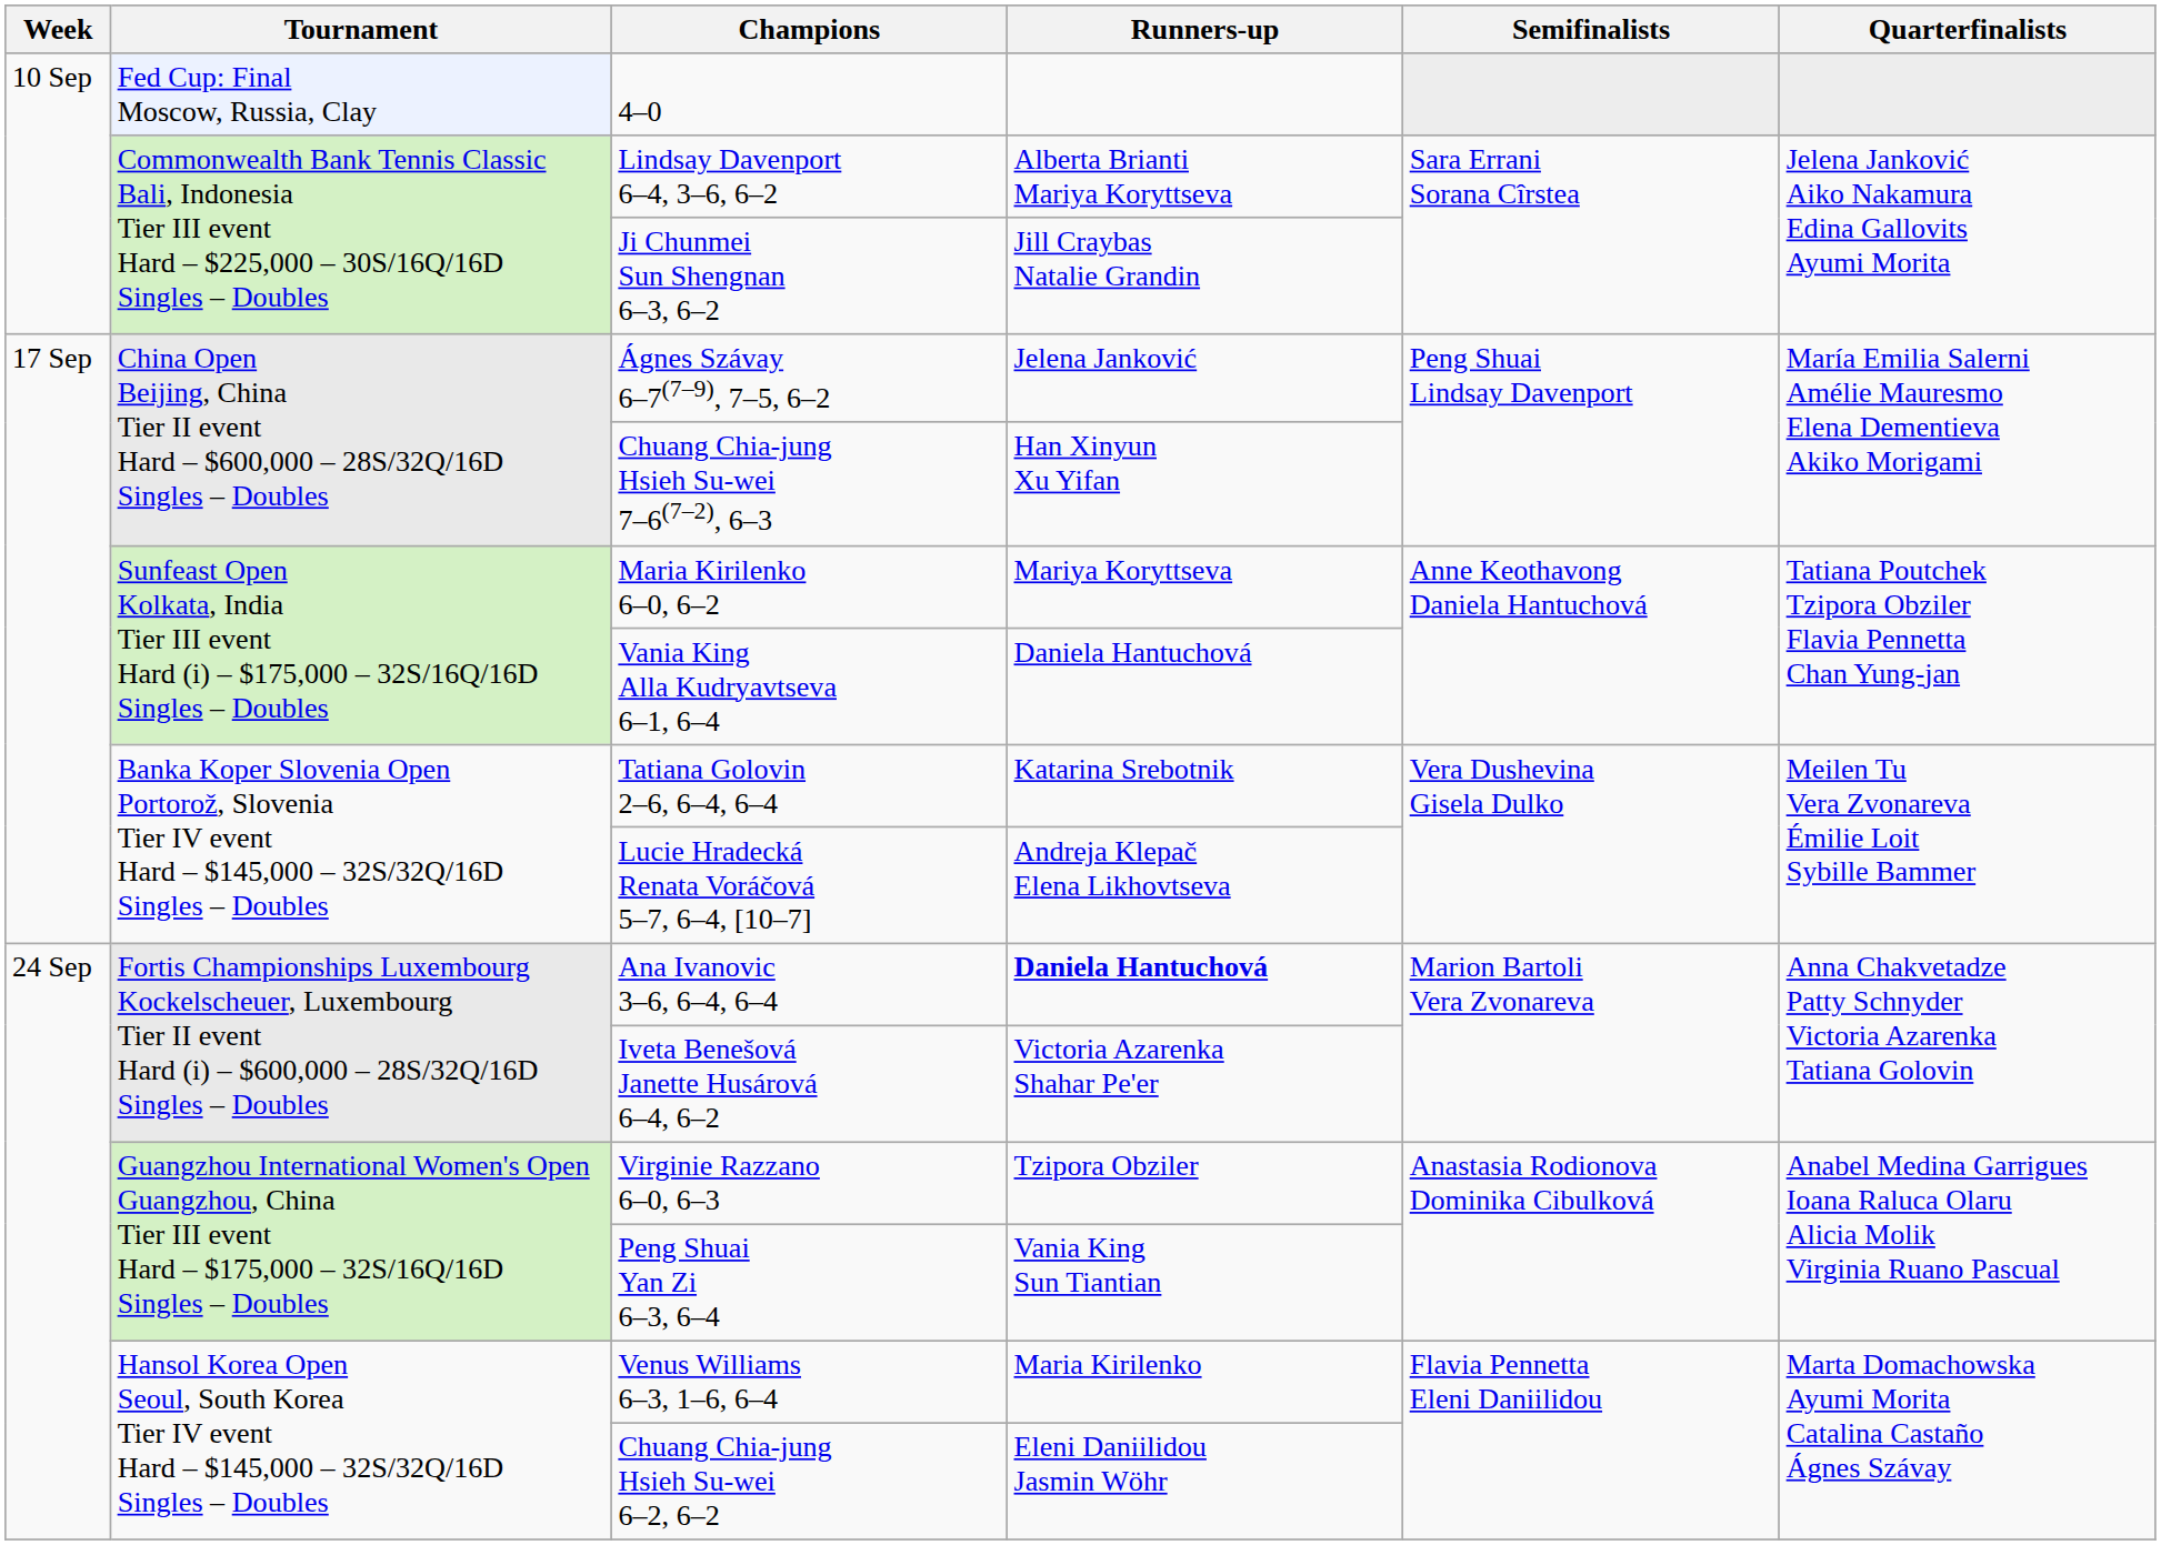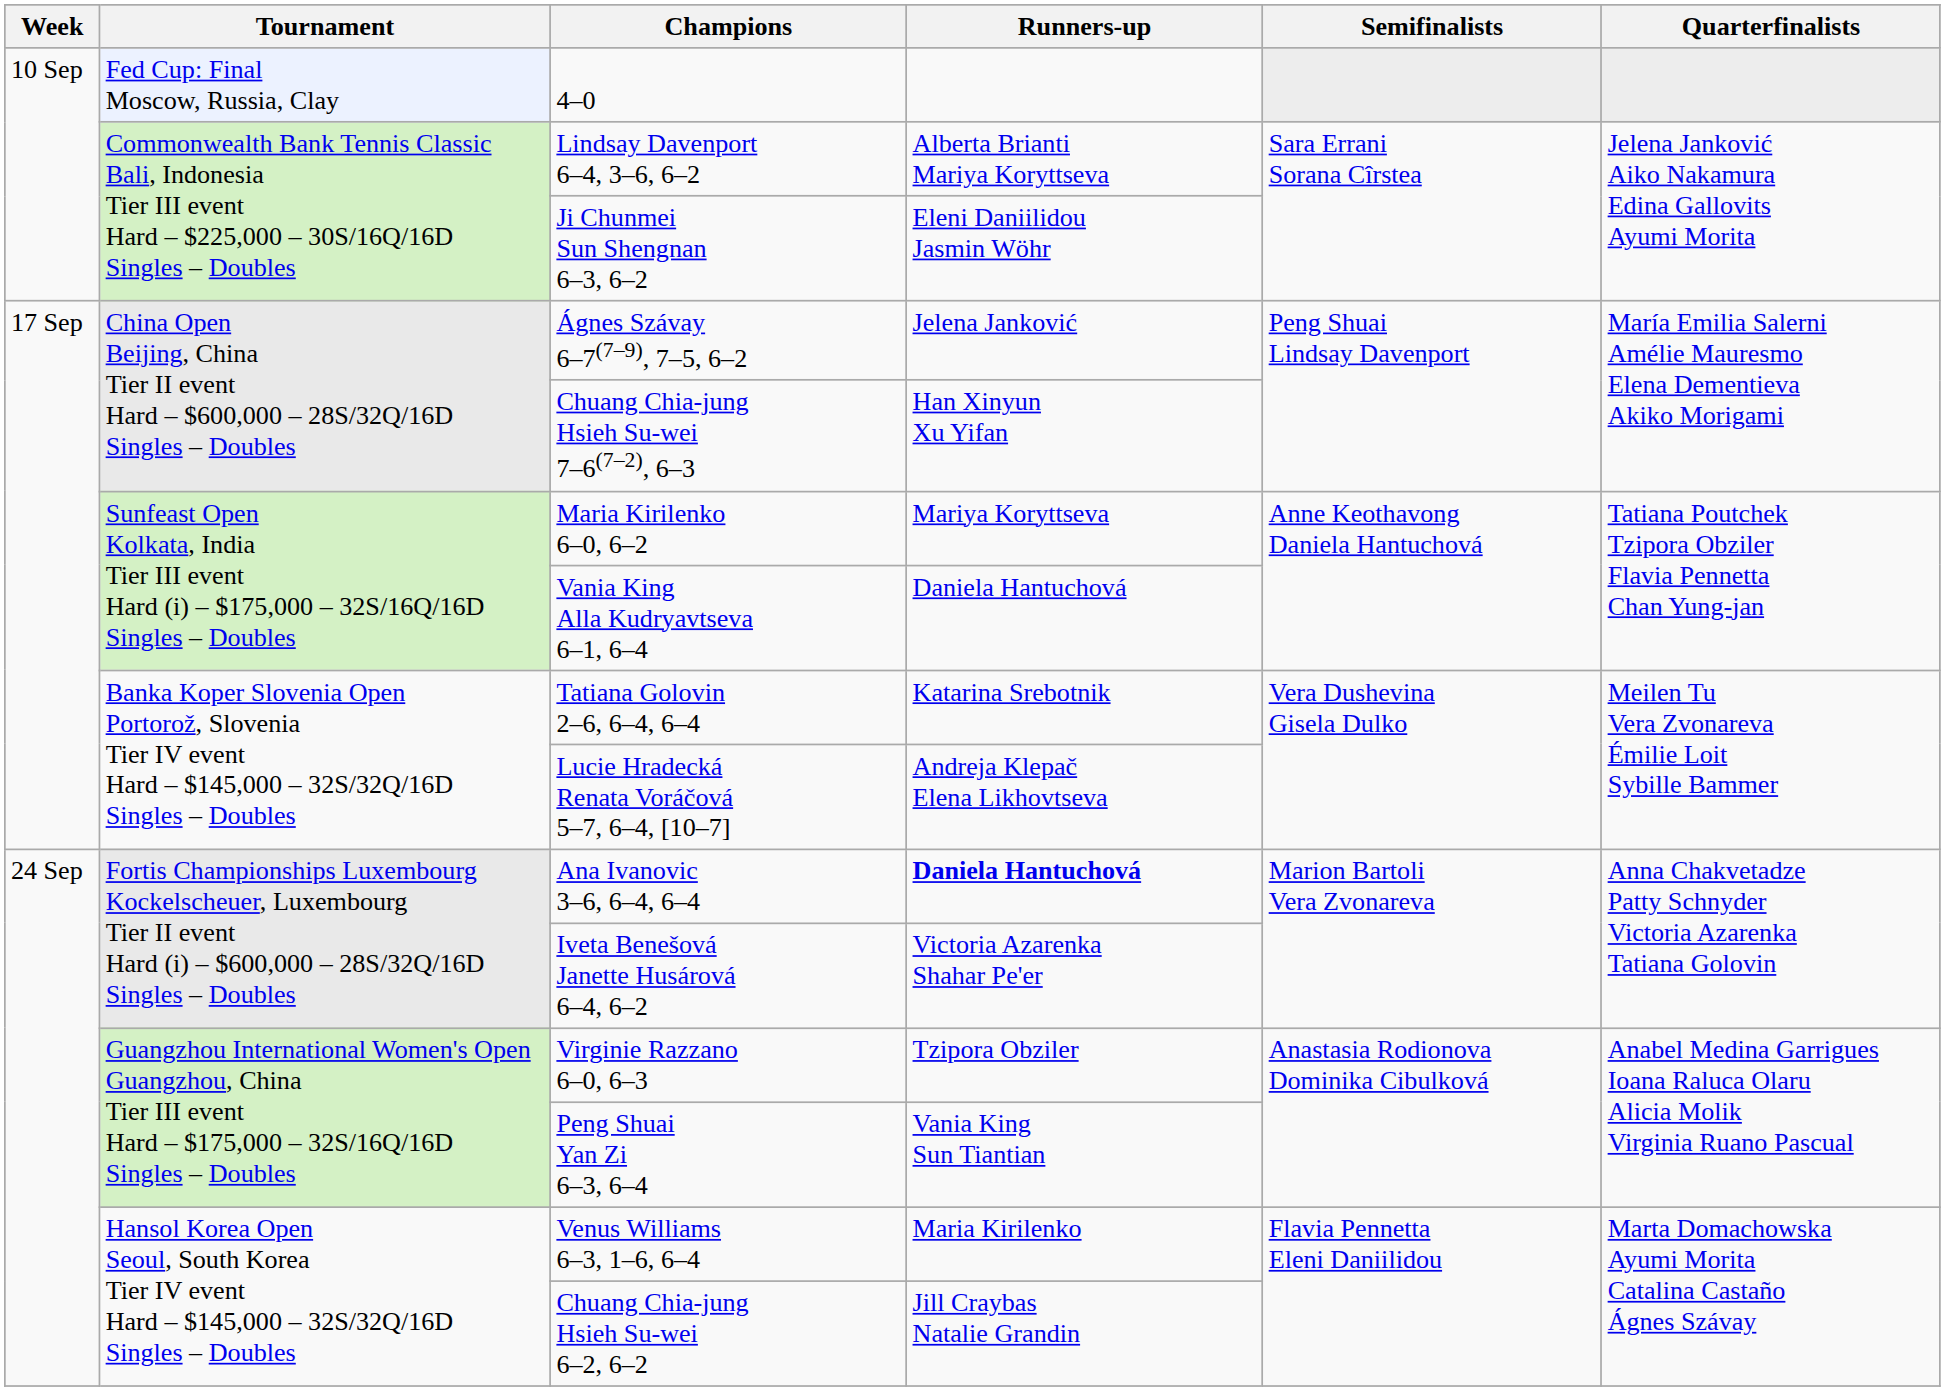 <table class=wikitable style=font-size:95%>
 <tr>
 <th style="width:48px;">Week</th>
 <th style="width:255px;">Tournament</th>
 <th style="width:200px;">Champions</th>
 <th style="width:200px;">Runners-up</th>
 <th style="width:190px;">Semifinalists</th>
 <th style="width:190px;">Quarterfinalists</th>
 </tr>
 <tr valign=top>
 <td rowspan=3>10 Sep</td>
 <td bgcolor="#ECF2FF"><a href='#'>Fed Cup: Final</a><br> Moscow, Russia, Clay <br></td>
 <td> <br>4–0</td>
 <td></td>
 <td bgcolor="#ededed"></td>
 <td bgcolor="#ededed"></td>
 </tr>
 <tr valign="top">
 <td rowspan=2 bgcolor="#d4f1c5"><a href='#'>Commonwealth Bank Tennis Classic</a><br> <a href='#'>Bali</a>, Indonesia <br>Tier III event<br>Hard – $225,000 – 30S/16Q/16D<br><a href='#'>Singles</a> – <a href='#'>Doubles</a></td>
 <td> <a href='#'>Lindsay Davenport</a> <br>  6–4,  3–6,  6–2</td>
 <td> <a href='#'>Alberta Brianti</a> <br>  <a href='#'>Mariya Koryttseva</a></td>
 <td rowspan=2> <a href='#'>Sara Errani</a><br> <a href='#'>Sorana Cîrstea</a></td>
 <td rowspan=2> <a href='#'>Jelena Janković</a><br> <a href='#'>Aiko Nakamura</a><br> <a href='#'>Edina Gallovits</a><br> <a href='#'>Ayumi Morita</a></td>
 </tr>
 <tr valign="top">
 <td> <a href='#'>Ji Chunmei</a> <br>  <a href='#'>Sun Shengnan</a> <br>  6–3,  6–2</td>
-<td> <a href='#'>Jill Craybas</a> <br>  <a href='#'>Natalie Grandin</a></td>
+<td> <a href='#'>Eleni Daniilidou</a> <br>  <a href='#'>Jasmin Wöhr</a></td>
 </tr>
 <tr valign="top">
 <td rowspan=6>17 Sep</td>
 <td rowspan=2 bgcolor="#e9e9e9"><a href='#'>China Open</a><br> <a href='#'>Beijing</a>, China<br>Tier II event<br>Hard – $600,000 – 28S/32Q/16D<br><a href='#'>Singles</a> – <a href='#'>Doubles</a></td>
 <td> <a href='#'>Ágnes Szávay</a> <br> 6–7<sup>(7–9)</sup>,  7–5,  6–2</td>
 <td> <a href='#'>Jelena Janković</a></td>
 <td rowspan=2> <a href='#'>Peng Shuai</a> <br>  <a href='#'>Lindsay Davenport</a></td>
 <td rowspan=2> <a href='#'>María Emilia Salerni</a> <br> <a href='#'>Amélie Mauresmo</a><br> <a href='#'>Elena Dementieva</a> <br> <a href='#'>Akiko Morigami</a></td>
 </tr>
 <tr valign="top">
 <td> <a href='#'>Chuang Chia-jung</a> <br>  <a href='#'>Hsieh Su-wei</a> <br>  7–6<sup>(7–2)</sup>,  6–3</td>
 <td> <a href='#'>Han Xinyun</a> <br>  <a href='#'>Xu Yifan</a></td>
 </tr>
 <tr valign="top">
 <td rowspan=2 bgcolor="#d4f1c5"><a href='#'>Sunfeast Open</a><br> <a href='#'>Kolkata</a>, India <br>Tier III event<br>Hard (i) – $175,000 – 32S/16Q/16D<br><a href='#'>Singles</a> – <a href='#'>Doubles</a></td>
 <td> <a href='#'>Maria Kirilenko</a> <br> 6–0,  6–2</td>
 <td> <a href='#'>Mariya Koryttseva</a></td>
 <td rowspan=2> <a href='#'>Anne Keothavong</a> <br>  <a href='#'>Daniela Hantuchová</a></td>
 <td rowspan=2> <a href='#'>Tatiana Poutchek</a><br> <a href='#'>Tzipora Obziler</a><br> <a href='#'>Flavia Pennetta</a><br> <a href='#'>Chan Yung-jan</a></td>
 </tr>
 <tr valign="top">
 <td> <a href='#'>Vania King</a> <br>  <a href='#'>Alla Kudryavtseva</a> <br> 6–1,  6–4</td>
 <td> <a href='#'>Daniela Hantuchová</a></td>
 </tr>
 <tr valign="top">
 <td rowspan=2><a href='#'>Banka Koper Slovenia Open</a><br> <a href='#'>Portorož</a>, Slovenia <br>Tier IV event<br>Hard – $145,000 – 32S/32Q/16D<br><a href='#'>Singles</a> – <a href='#'>Doubles</a></td>
 <td> <a href='#'>Tatiana Golovin</a> <br> 2–6,  6–4,  6–4</td>
 <td> <a href='#'>Katarina Srebotnik</a></td>
 <td rowspan=2> <a href='#'>Vera Dushevina</a> <br>  <a href='#'>Gisela Dulko</a></td>
 <td rowspan=2> <a href='#'>Meilen Tu</a><br> <a href='#'>Vera Zvonareva</a><br> <a href='#'>Émilie Loit</a><br> <a href='#'>Sybille Bammer</a></td>
 </tr>
 <tr valign="top">
 <td> <a href='#'>Lucie Hradecká</a> <br>  <a href='#'>Renata Voráčová</a>  <br>  5–7,  6–4, [10–7]</td>
 <td> <a href='#'>Andreja Klepač</a> <br>  <a href='#'>Elena Likhovtseva</a></td>
 </tr>
 <tr valign="top">
 <td rowspan=6>24 Sep</td>
 <td rowspan=2 bgcolor="#e9e9e9"><a href='#'>Fortis Championships Luxembourg</a><br> <a href='#'>Kockelscheuer</a>, Luxembourg <br>Tier II event<br>Hard (i) – $600,000 – 28S/32Q/16D<br><a href='#'>Singles</a> – <a href='#'>Doubles</a></td>
 <td> <a href='#'>Ana Ivanovic</a> <br> 3–6,  6–4,  6–4</td>
 <td><strong> <a href='#'>Daniela Hantuchová</a></strong></td>
 <td rowspan=2> <a href='#'>Marion Bartoli</a><br> <a href='#'>Vera Zvonareva</a></td>
 <td rowspan=2> <a href='#'>Anna Chakvetadze</a><br> <a href='#'>Patty Schnyder</a><br> <a href='#'>Victoria Azarenka</a><br> <a href='#'>Tatiana Golovin</a></td>
 </tr>
 <tr valign="top">
 <td> <a href='#'>Iveta Benešová</a> <br>  <a href='#'>Janette Husárová</a> <br> 6–4,  6–2</td>
 <td> <a href='#'>Victoria Azarenka</a> <br>  <a href='#'>Shahar Pe'er</a></td>
 </tr>
 <tr valign="top">
 <td rowspan=2 bgcolor="#d4f1c5"><a href='#'>Guangzhou International Women's Open</a><br> <a href='#'>Guangzhou</a>, China <br>Tier III event<br>Hard – $175,000 – 32S/16Q/16D<br><a href='#'>Singles</a> – <a href='#'>Doubles</a></td>
 <td> <a href='#'>Virginie Razzano</a> <br>  6–0,  6–3</td>
 <td> <a href='#'>Tzipora Obziler</a></td>
 <td rowspan=2> <a href='#'>Anastasia Rodionova</a>  <br> <a href='#'>Dominika Cibulková</a></td>
 <td rowspan=2> <a href='#'>Anabel Medina Garrigues</a><br>   <a href='#'>Ioana Raluca Olaru</a><br> <a href='#'>Alicia Molik</a><br> <a href='#'>Virginia Ruano Pascual</a></td>
 </tr>
 <tr valign="top">
 <td> <a href='#'>Peng Shuai</a> <br>  <a href='#'>Yan Zi</a> <br>  6–3,  6–4</td>
 <td> <a href='#'>Vania King</a> <br>  <a href='#'>Sun Tiantian</a></td>
 </tr>
 <tr valign="top">
 <td rowspan=2><a href='#'>Hansol Korea Open</a><br> <a href='#'>Seoul</a>, South Korea <br>Tier IV event<br>Hard – $145,000 – 32S/32Q/16D<br><a href='#'>Singles</a> – <a href='#'>Doubles</a></td>
 <td> <a href='#'>Venus Williams</a>  <br>  6–3,  1–6,  6–4</td>
 <td> <a href='#'>Maria Kirilenko</a></td>
 <td rowspan=2> <a href='#'>Flavia Pennetta</a><br> <a href='#'>Eleni Daniilidou</a></td>
 <td rowspan=2> <a href='#'>Marta Domachowska</a><br> <a href='#'>Ayumi Morita</a><br> <a href='#'>Catalina Castaño</a><br> <a href='#'>Ágnes Szávay</a></td>
 </tr>
 <tr valign="top">
 <td> <a href='#'>Chuang Chia-jung</a> <br>  <a href='#'>Hsieh Su-wei</a> <br>  6–2,  6–2</td>
-<td> <a href='#'>Eleni Daniilidou</a> <br>  <a href='#'>Jasmin Wöhr</a></td>
+<td> <a href='#'>Jill Craybas</a> <br>  <a href='#'>Natalie Grandin</a></td>
 </tr>
 </table>
